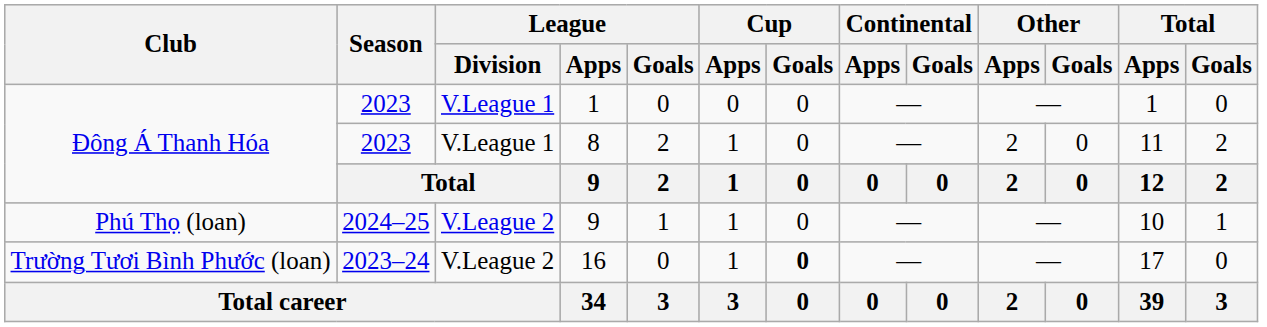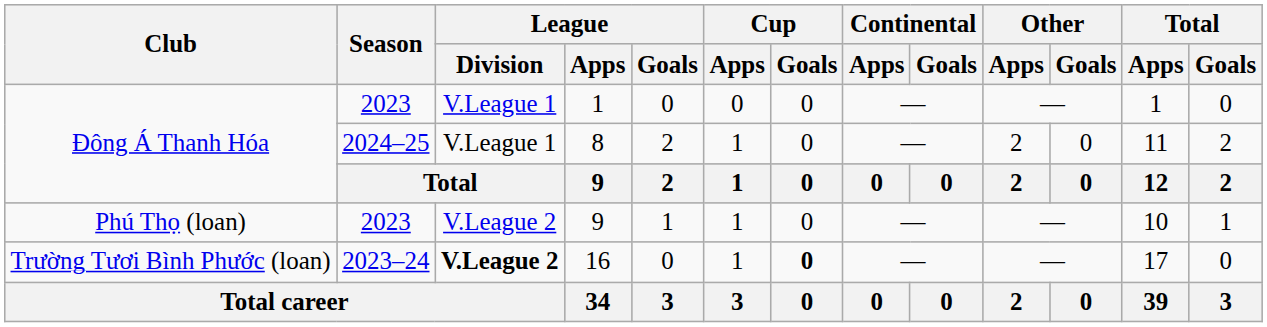 <table class="wikitable" style="text-align: center; margin-bottom: 10px;">
 <tr>
 <th rowspan=2>Club</th>
 <th rowspan=2>Season</th>
 <th colspan=3>League</th>
 <th colspan=2>Cup</th>
 <th colspan=2>Continental</th>
 <th colspan=2>Other</th>
 <th colspan=2>Total</th>
 </tr>
 <tr>
 <th>Division</th>
 <th>Apps</th>
 <th>Goals</th>
 <th>Apps</th>
 <th>Goals</th>
 <th>Apps</th>
 <th>Goals</th>
 <th>Apps</th>
 <th>Goals</th>
 <th>Apps</th>
 <th>Goals</th>
 </tr>
 <tr>
 <td rowspan=3><a href='#'>Đông Á Thanh Hóa</a></td>
 <td><a href='#'>2023</a></td>
 <td><a href='#'>V.League 1</a></td>
 <td>1</td>
 <td>0</td>
 <td>0</td>
 <td>0</td>
 <td colspan=2>—</td>
 <td colspan=2>—</td>
 <td>1</td>
 <td>0</td>
 </tr>
 <tr>
-<td><a href='#'>2023</a></td>
+<td><a href='#'>2024–25</a></td>
 <td>V.League 1</td>
 <td>8</td>
 <td>2</td>
 <td>1</td>
 <td>0</td>
 <td colspan="2">—</td>
 <td>2</td>
 <td>0</td>
 <td>11</td>
 <td>2</td>
 </tr>
 <tr>
 <th colspan=2>Total</th>
 <th>9</th>
 <th>2</th>
 <th>1</th>
 <th>0</th>
 <th>0</th>
 <th>0</th>
 <th>2</th>
 <th>0</th>
 <th>12</th>
 <th>2</th>
 </tr>
 <tr>
 <td><a href='#'>Phú Thọ</a> (loan)</td>
-<td><a href='#'>2024–25</a></td>
+<td><a href='#'>2023</a></td>
 <td><a href='#'>V.League 2</a></td>
 <td>9</td>
 <td>1</td>
 <td>1</td>
 <td>0</td>
 <td colspan=2>—</td>
 <td colspan=2>—</td>
 <td>10</td>
 <td>1</td>
 </tr>
 <tr>
 <td><a href='#'>Trường Tươi Bình Phước</a> (loan)</td>
 <td><a href='#'>2023–24</a></td>
-<td>V.League 2</td>
+<td><strong>V.League 2</strong></td>
 <td>16</td>
 <td>0</td>
 <td>1</td>
 <td><strong>0</strong></td>
 <td colspan=2>—</td>
 <td colspan=2>—</td>
 <td>17</td>
 <td>0</td>
 </tr>
 <tr>
 <th colspan=3>Total career</th>
 <th>34</th>
 <th>3</th>
 <th>3</th>
 <th>0</th>
 <th>0</th>
 <th>0</th>
 <th>2</th>
 <th>0</th>
 <th>39</th>
 <th>3</th>
 </tr>
 </table>
